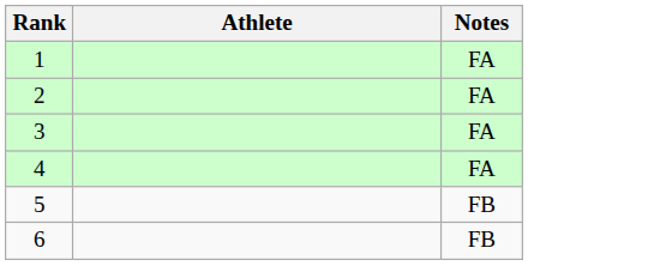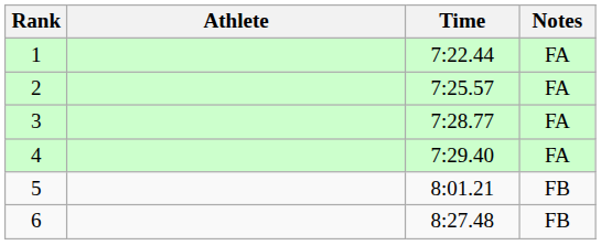 <table class=wikitable style="text-align:center">
 <tr>
 <th width=40>Rank</th>
 <th width=250>Athlete</th>
+<th width=80>Time</th>
 <th width=50>Notes</th>
 </tr>
 <tr bgcolor="ccffcc">
 <td>1</td>
 <td align=left></td>
+<td>7:22.44</td>
 <td>FA</td>
 </tr>
 <tr bgcolor="ccffcc">
 <td>2</td>
 <td align=left></td>
+<td>7:25.57</td>
 <td>FA</td>
 </tr>
 <tr bgcolor="ccffcc">
 <td>3</td>
 <td align=left></td>
+<td>7:28.77</td>
 <td>FA</td>
 </tr>
 <tr bgcolor="ccffcc">
 <td>4</td>
 <td align=left></td>
+<td>7:29.40</td>
 <td>FA</td>
 </tr>
 <tr>
 <td>5</td>
 <td align=left></td>
+<td>8:01.21</td>
 <td>FB</td>
 </tr>
 <tr>
 <td>6</td>
 <td align=left></td>
+<td>8:27.48</td>
 <td>FB</td>
 </tr>
 </table>
